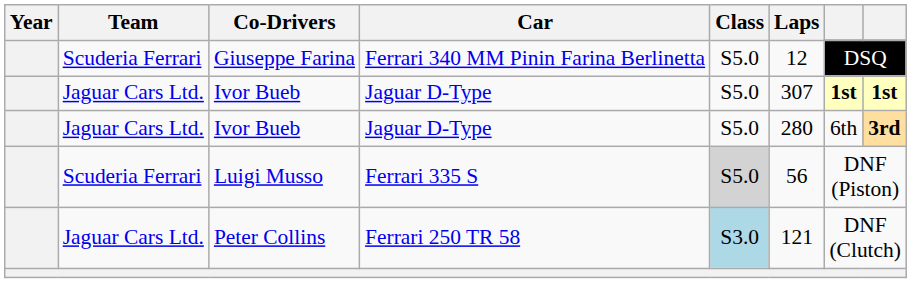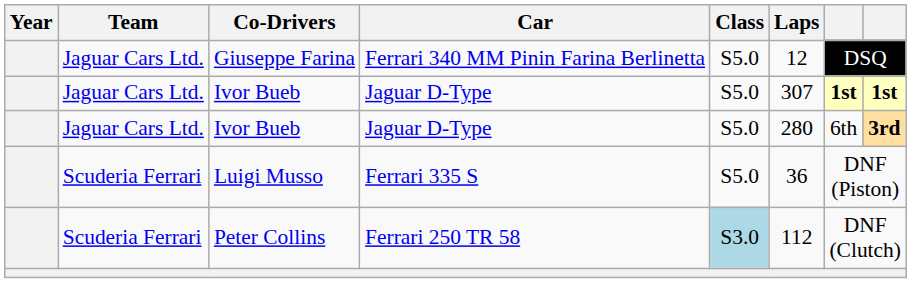 <table class="wikitable" style="text-align:center; font-size:90%">
 <tr>
 <th>Year</th>
 <th>Team</th>
 <th>Co-Drivers</th>
 <th>Car</th>
 <th>Class</th>
 <th>Laps</th>
 <th></th>
 <th></th>
 </tr>
 <tr>
 <th></th>
-<td align="left"> <a href='#'>Scuderia Ferrari</a></td>
+<td align="left"> <a href='#'>Jaguar Cars Ltd.</a></td>
 <td align="left"> <a href='#'>Giuseppe Farina</a></td>
 <td align="left"><a href='#'>Ferrari 340 MM Pinin Farina Berlinetta</a></td>
 <td>S5.0</td>
 <td>12</td>
 <td colspan=2 style="background:#000; color:#fff;"><span>DSQ</span></td>
 </tr>
 <tr>
 <th></th>
 <td align="left"> <a href='#'>Jaguar Cars Ltd.</a></td>
 <td align="left"> <a href='#'>Ivor Bueb</a></td>
 <td align="left"><a href='#'>Jaguar D-Type</a></td>
 <td>S5.0</td>
 <td>307</td>
 <td style="background:#ffffbf;"><strong>1st</strong></td>
 <td style="background:#ffffbf;"><strong>1st</strong></td>
 </tr>
 <tr>
 <th></th>
 <td align="left"> <a href='#'>Jaguar Cars Ltd.</a></td>
 <td align="left"> <a href='#'>Ivor Bueb</a></td>
 <td align="left"><a href='#'>Jaguar D-Type</a></td>
 <td>S5.0</td>
 <td>280</td>
 <td>6th</td>
 <td style="background:#ffdf9f;"><strong>3rd</strong></td>
 </tr>
 <tr>
 <th></th>
 <td align="left"> <a href='#'>Scuderia Ferrari</a></td>
 <td align="left"> <a href='#'>Luigi Musso</a></td>
 <td align="left"><a href='#'>Ferrari 335 S</a></td>
-<td style="background: lightgrey;">S5.0</td>
-<td>56</td>
+<td>S5.0</td>
+<td>36</td>
 <td colspan=2>DNF<br>(Piston)</td>
 </tr>
 <tr>
 <th></th>
-<td align="left"> <a href='#'>Jaguar Cars Ltd.</a></td>
+<td align="left"> <a href='#'>Scuderia Ferrari</a></td>
 <td align="left"> <a href='#'>Peter Collins</a></td>
 <td align="left"><a href='#'>Ferrari 250 TR 58</a></td>
 <td style="background: lightblue;">S3.0</td>
-<td>121</td>
+<td>112</td>
 <td colspan=2>DNF<br>(Clutch)</td>
 </tr>
 <tr>
 <th colspan="8"></th>
 </tr>
 </table>
